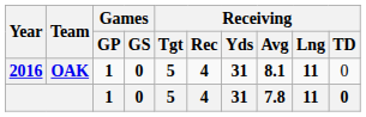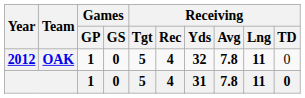 <table class="wikitable" style="text-align:center">
 <tr>
 <th rowspan="2">Year</th>
 <th rowspan="2">Team</th>
 <th colspan="2">Games</th>
 <th colspan="6">Receiving</th>
 </tr>
 <tr>
 <th>GP</th>
 <th>GS</th>
 <th>Tgt</th>
 <th>Rec</th>
 <th>Yds</th>
 <th>Avg</th>
 <th>Lng</th>
 <th>TD</th>
 </tr>
 <tr>
-<th><a href='#'>2016</a></th>
+<th><a href='#'>2012</a></th>
 <th><a href='#'>OAK</a></th>
 <td><strong>1</strong></td>
 <td><strong>0</strong></td>
 <td><strong>5</strong></td>
 <td><strong>4</strong></td>
-<td><strong>31</strong></td>
-<td><strong>8.1</strong></td>
+<td><strong>32</strong></td>
+<td><strong>7.8</strong></td>
 <td><strong>11</strong></td>
 <td>0</td>
 </tr>
 <tr>
 <th colspan="2"></th>
 <th>1</th>
 <th>0</th>
 <th>5</th>
 <th>4</th>
 <th>31</th>
 <th>7.8</th>
 <th>11</th>
 <th>0</th>
 </tr>
 </table>
